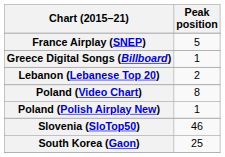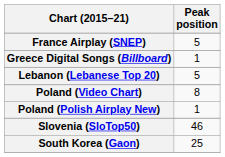 <table class="wikitable sortable plainrowheaders" style="text-align:center">
 <tr>
 <th scope="col">Chart (2015–21)</th>
 <th scope="col">Peak<br>position</th>
 </tr>
 <tr>
 </tr>
 <tr>
 </tr>
 <tr>
 </tr>
 <tr>
 </tr>
 <tr>
 </tr>
 <tr>
 </tr>
 <tr>
 </tr>
 <tr>
 </tr>
 <tr>
 </tr>
 <tr>
 </tr>
 <tr>
 </tr>
 <tr>
 </tr>
 <tr>
 <th scope="row">France Airplay (<a href='#'>SNEP</a>)</th>
 <td style="text-align:center;">5</td>
 </tr>
 <tr>
 </tr>
 <tr>
 </tr>
 <tr>
 <th scope="row">Greece Digital Songs (<em><a href='#'>Billboard</a></em>)</th>
 <td align=center>1</td>
 </tr>
 <tr>
 </tr>
 <tr>
 </tr>
 <tr>
 </tr>
 <tr>
 </tr>
 <tr>
 </tr>
 <tr>
 </tr>
 <tr>
 </tr>
 <tr>
 <th scope="row">Lebanon (<a href='#'>Lebanese Top 20</a>)</th>
-<td>2</td>
+<td>5</td>
 </tr>
 <tr>
 </tr>
 <tr>
 </tr>
 <tr>
 </tr>
 <tr>
 </tr>
 <tr>
 <th scope="row">Poland (<a href='#'>Video Chart</a>)</th>
 <td>8</td>
 </tr>
 <tr>
 <th scope="row">Poland (<a href='#'>Polish Airplay New</a>)</th>
 <td>1</td>
 </tr>
 <tr>
 </tr>
 <tr>
 </tr>
 <tr>
 </tr>
 <tr>
 <th scope="row">Slovenia (<a href='#'>SloTop50</a>)</th>
 <td>46</td>
 </tr>
 <tr>
 <th scope="row">South Korea (<a href='#'>Gaon</a>)</th>
 <td>25</td>
 </tr>
 <tr>
 </tr>
 <tr>
 </tr>
 <tr>
 </tr>
 <tr>
 </tr>
 <tr>
 </tr>
 <tr>
 </tr>
 <tr>
 </tr>
 <tr>
 </tr>
 <tr>
 </tr>
 <tr>
 </tr>
 <tr>
 </tr>
 <tr>
 </tr>
 </table>
